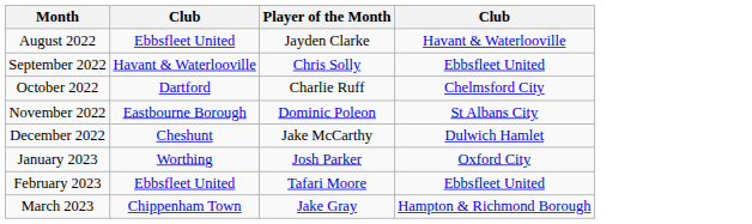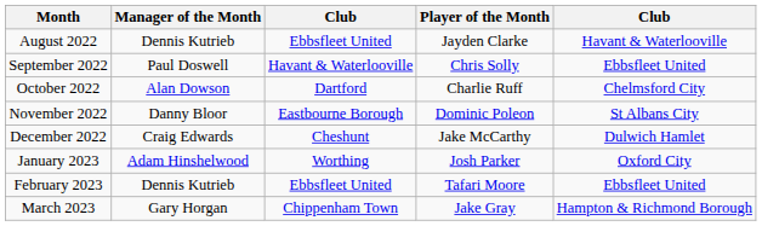 <table class=wikitable style="text-align:center">
 <tr>
 <th>Month</th>
+<th>Manager of the Month</th>
 <th>Club</th>
 <th>Player of the Month</th>
 <th>Club</th>
 </tr>
 <tr>
 <td>August 2022</td>
+<td> Dennis Kutrieb</td>
 <td><a href='#'>Ebbsfleet United</a></td>
 <td> Jayden Clarke</td>
 <td><a href='#'>Havant & Waterlooville</a></td>
 </tr>
 <tr>
 <td>September 2022</td>
+<td> Paul Doswell</td>
 <td><a href='#'>Havant & Waterlooville</a></td>
 <td> <a href='#'>Chris Solly</a></td>
 <td><a href='#'>Ebbsfleet United</a></td>
 </tr>
 <tr>
 <td>October 2022</td>
+<td> <a href='#'>Alan Dowson</a></td>
 <td><a href='#'>Dartford</a></td>
 <td> Charlie Ruff</td>
 <td><a href='#'>Chelmsford City</a></td>
 </tr>
 <tr>
 <td>November 2022</td>
+<td> Danny Bloor</td>
 <td><a href='#'>Eastbourne Borough</a></td>
 <td> <a href='#'>Dominic Poleon</a></td>
 <td><a href='#'>St Albans City</a></td>
 </tr>
 <tr>
 <td>December 2022</td>
+<td> Craig Edwards</td>
 <td><a href='#'>Cheshunt</a></td>
 <td> Jake McCarthy</td>
 <td><a href='#'>Dulwich Hamlet</a></td>
 </tr>
 <tr>
 <td>January 2023</td>
+<td> <a href='#'>Adam Hinshelwood</a></td>
 <td><a href='#'>Worthing</a></td>
 <td> <a href='#'>Josh Parker</a></td>
 <td><a href='#'>Oxford City</a></td>
 </tr>
 <tr>
 <td>February 2023</td>
+<td> Dennis Kutrieb</td>
 <td><a href='#'>Ebbsfleet United</a></td>
 <td> <a href='#'>Tafari Moore</a></td>
 <td><a href='#'>Ebbsfleet United</a></td>
 </tr>
 <tr>
 <td>March 2023</td>
+<td> Gary Horgan</td>
 <td><a href='#'>Chippenham Town</a></td>
 <td> <a href='#'>Jake Gray</a></td>
 <td><a href='#'>Hampton & Richmond Borough</a></td>
 </tr>
 </table>
